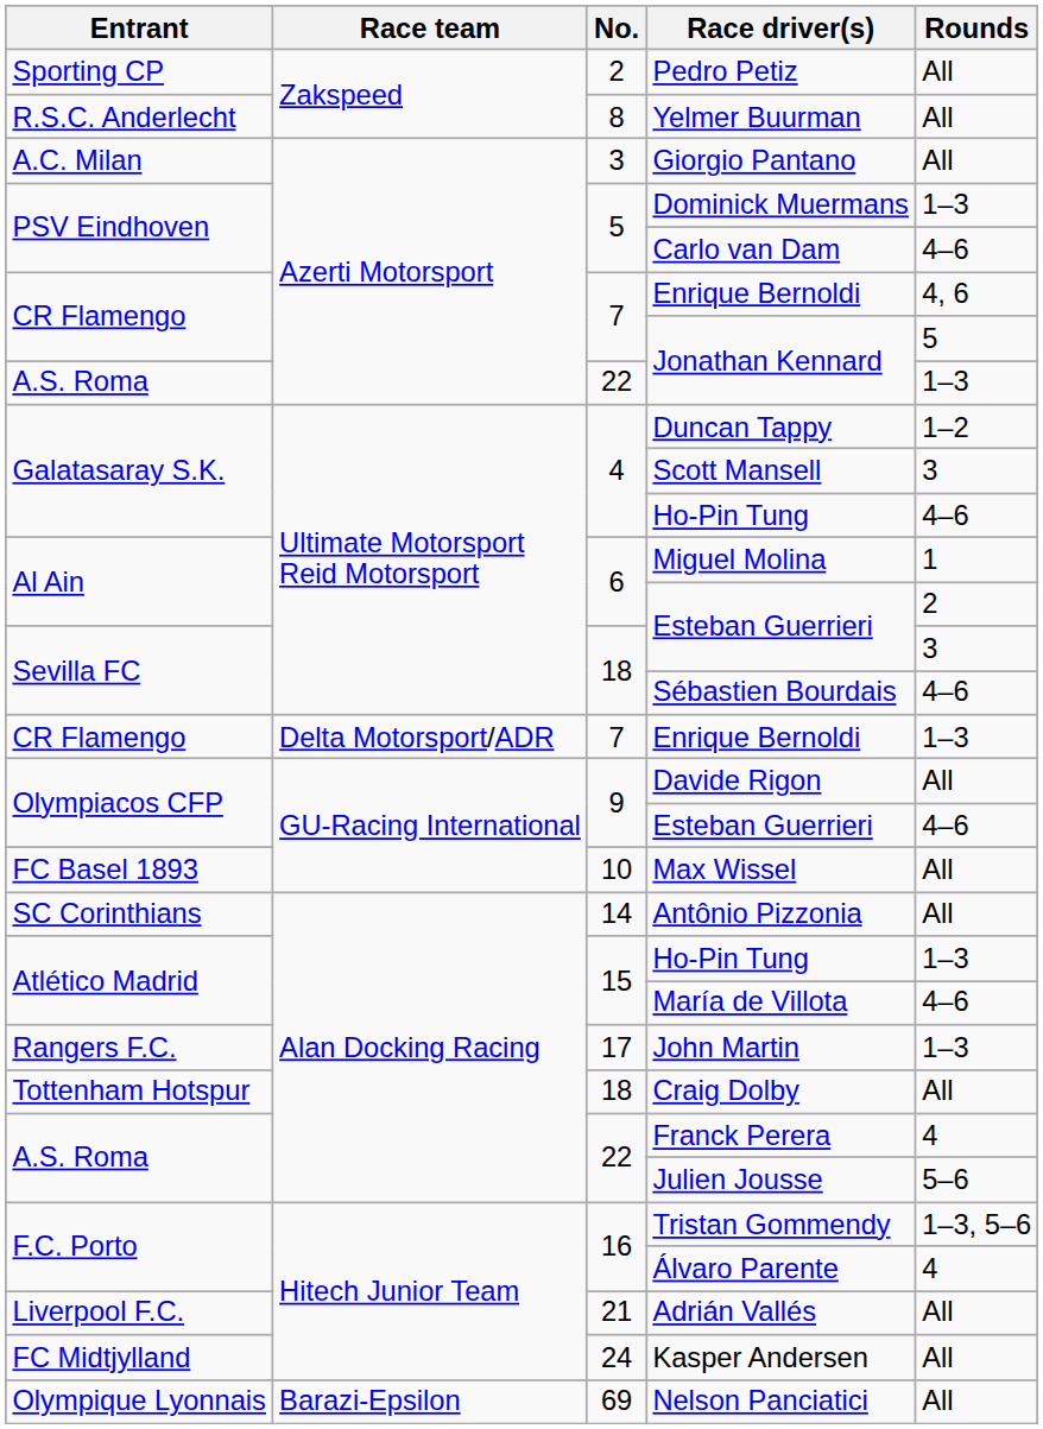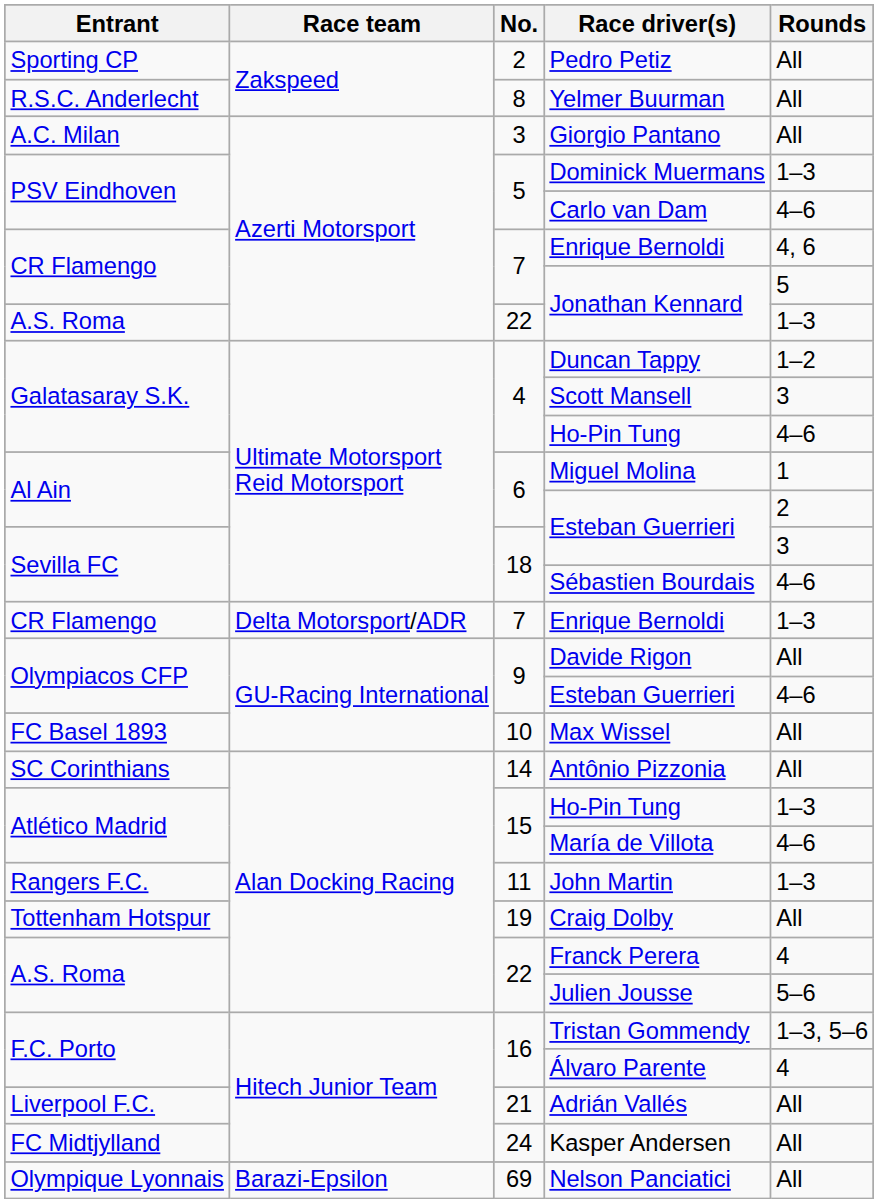 <table class="wikitable" style="font-size: 85%;">
 <tr>
 <th>Entrant</th>
 <th>Race team</th>
 <th>No.</th>
 <th>Race driver(s)</th>
 <th>Rounds</th>
 </tr>
 <tr>
 <td> <a href='#'>Sporting CP</a></td>
 <td rowspan=2> <a href='#'>Zakspeed</a></td>
 <td align="center">2</td>
 <td> <a href='#'>Pedro Petiz</a></td>
 <td>All</td>
 </tr>
 <tr>
 <td> <a href='#'>R.S.C. Anderlecht</a></td>
 <td align="center">8</td>
 <td> <a href='#'>Yelmer Buurman</a></td>
 <td>All</td>
 </tr>
 <tr>
 <td> <a href='#'>A.C. Milan</a></td>
 <td rowspan=6> <a href='#'>Azerti Motorsport</a></td>
 <td align="center">3</td>
 <td> <a href='#'>Giorgio Pantano</a></td>
 <td>All</td>
 </tr>
 <tr>
 <td rowspan=2> <a href='#'>PSV Eindhoven</a></td>
 <td rowspan=2 align="center">5</td>
 <td> <a href='#'>Dominick Muermans</a></td>
 <td>1–3</td>
 </tr>
 <tr>
 <td> <a href='#'>Carlo van Dam</a></td>
 <td>4–6</td>
 </tr>
 <tr>
 <td rowspan=2> <a href='#'>CR Flamengo</a></td>
 <td rowspan=2 align="center">7</td>
 <td> <a href='#'>Enrique Bernoldi</a></td>
 <td>4, 6</td>
 </tr>
 <tr>
 <td rowspan=2> <a href='#'>Jonathan Kennard</a></td>
 <td>5</td>
 </tr>
 <tr>
 <td> <a href='#'>A.S. Roma</a></td>
 <td align="center">22</td>
 <td>1–3</td>
 </tr>
 <tr>
 <td rowspan=3> <a href='#'>Galatasaray S.K.</a></td>
 <td rowspan=7> <a href='#'>Ultimate Motorsport</a><br> <a href='#'>Reid Motorsport</a></td>
 <td rowspan=3 align="center">4</td>
 <td> <a href='#'>Duncan Tappy</a></td>
 <td>1–2</td>
 </tr>
 <tr>
 <td> <a href='#'>Scott Mansell</a></td>
 <td>3</td>
 </tr>
 <tr>
 <td> <a href='#'>Ho-Pin Tung</a></td>
 <td>4–6</td>
 </tr>
 <tr>
 <td rowspan=2> <a href='#'>Al Ain</a></td>
 <td rowspan=2 align="center">6</td>
 <td> <a href='#'>Miguel Molina</a></td>
 <td>1</td>
 </tr>
 <tr>
 <td rowspan=2> <a href='#'>Esteban Guerrieri</a></td>
 <td>2</td>
 </tr>
 <tr>
 <td rowspan=2> <a href='#'>Sevilla FC</a></td>
 <td rowspan=2 align="center">18</td>
 <td>3</td>
 </tr>
 <tr>
 <td> <a href='#'>Sébastien Bourdais</a></td>
 <td>4–6</td>
 </tr>
 <tr>
 <td> <a href='#'>CR Flamengo</a></td>
 <td> <a href='#'>Delta Motorsport</a>/<a href='#'>ADR</a></td>
 <td align="center">7</td>
 <td> <a href='#'>Enrique Bernoldi</a></td>
 <td>1–3</td>
 </tr>
 <tr>
 <td rowspan=2> <a href='#'>Olympiacos CFP</a></td>
 <td rowspan=3> <a href='#'>GU-Racing International</a></td>
 <td rowspan=2 align="center">9</td>
 <td> <a href='#'>Davide Rigon</a></td>
 <td>All</td>
 </tr>
 <tr>
 <td> <a href='#'>Esteban Guerrieri</a></td>
 <td>4–6</td>
 </tr>
 <tr>
 <td> <a href='#'>FC Basel 1893</a></td>
 <td align="center">10</td>
 <td> <a href='#'>Max Wissel</a></td>
 <td>All</td>
 </tr>
 <tr>
 <td> <a href='#'>SC Corinthians</a></td>
 <td rowspan=7> <a href='#'>Alan Docking Racing</a></td>
 <td align="center">14</td>
 <td> <a href='#'>Antônio Pizzonia</a></td>
 <td>All</td>
 </tr>
 <tr>
 <td rowspan=2> <a href='#'>Atlético Madrid</a></td>
 <td rowspan=2 align="center">15</td>
 <td> <a href='#'>Ho-Pin Tung</a></td>
 <td>1–3</td>
 </tr>
 <tr>
 <td> <a href='#'>María de Villota</a></td>
 <td>4–6</td>
 </tr>
 <tr>
 <td> <a href='#'>Rangers F.C.</a></td>
-<td align="center">17</td>
+<td align="center">11</td>
 <td> <a href='#'>John Martin</a></td>
 <td>1–3</td>
 </tr>
 <tr>
 <td> <a href='#'>Tottenham Hotspur</a></td>
-<td align="center">18</td>
+<td align="center">19</td>
 <td> <a href='#'>Craig Dolby</a></td>
 <td>All</td>
 </tr>
 <tr>
 <td rowspan=2> <a href='#'>A.S. Roma</a></td>
 <td rowspan=2 align="center">22</td>
 <td> <a href='#'>Franck Perera</a></td>
 <td>4</td>
 </tr>
 <tr>
 <td> <a href='#'>Julien Jousse</a></td>
 <td>5–6</td>
 </tr>
 <tr>
 <td rowspan=2> <a href='#'>F.C. Porto</a></td>
 <td rowspan=4> <a href='#'>Hitech Junior Team</a></td>
 <td rowspan=2 align="center">16</td>
 <td> <a href='#'>Tristan Gommendy</a></td>
 <td>1–3, 5–6</td>
 </tr>
 <tr>
 <td> <a href='#'>Álvaro Parente</a></td>
 <td>4</td>
 </tr>
 <tr>
 <td> <a href='#'>Liverpool F.C.</a></td>
 <td align="center">21</td>
 <td> <a href='#'>Adrián Vallés</a></td>
 <td>All</td>
 </tr>
 <tr>
 <td> <a href='#'>FC Midtjylland</a></td>
 <td align="center">24</td>
 <td> Kasper Andersen</td>
 <td>All</td>
 </tr>
 <tr>
 <td> <a href='#'>Olympique Lyonnais</a></td>
 <td> <a href='#'>Barazi-Epsilon</a></td>
 <td align="center">69</td>
 <td> <a href='#'>Nelson Panciatici</a></td>
 <td>All</td>
 </tr>
 </table>
